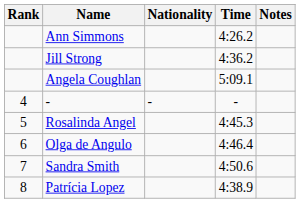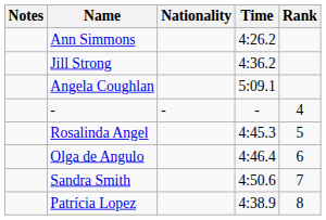 <table class="wikitable sortable" style="text-align:center">
 <tr>
-<th>Rank</th>
+<th>Notes</th>
 <th>Name</th>
 <th>Nationality</th>
 <th>Time</th>
-<th>Notes</th>
+<th>Rank</th>
 </tr>
 <tr>
 <td></td>
 <td align=left><a href='#'>Ann Simmons</a></td>
 <td align=left></td>
 <td>4:26.2</td>
 <td></td>
 </tr>
 <tr>
 <td></td>
 <td align=left><a href='#'>Jill Strong</a></td>
 <td align=left></td>
 <td>4:36.2</td>
 <td></td>
 </tr>
 <tr>
 <td></td>
 <td align=left><a href='#'>Angela Coughlan</a></td>
 <td align=left></td>
 <td>5:09.1</td>
 <td></td>
 </tr>
 <tr>
-<td>4</td>
+<td></td>
 <td align=left>-</td>
 <td align=left>-</td>
 <td>-</td>
-<td></td>
+<td>4</td>
 </tr>
 <tr>
-<td>5</td>
+<td></td>
 <td align=left><a href='#'>Rosalinda Angel</a></td>
 <td align=left></td>
 <td>4:45.3</td>
-<td></td>
+<td>5</td>
 </tr>
 <tr>
-<td>6</td>
+<td></td>
 <td align=left><a href='#'>Olga de Angulo</a></td>
 <td align=left></td>
 <td>4:46.4</td>
-<td></td>
+<td>6</td>
 </tr>
 <tr>
-<td>7</td>
+<td></td>
 <td align=left><a href='#'>Sandra Smith</a></td>
 <td align=left></td>
 <td>4:50.6</td>
-<td></td>
+<td>7</td>
 </tr>
 <tr>
-<td>8</td>
+<td></td>
 <td align=left><a href='#'>Patrícia Lopez</a></td>
 <td align=left></td>
 <td>4:38.9</td>
-<td></td>
+<td>8</td>
 </tr>
 </table>
